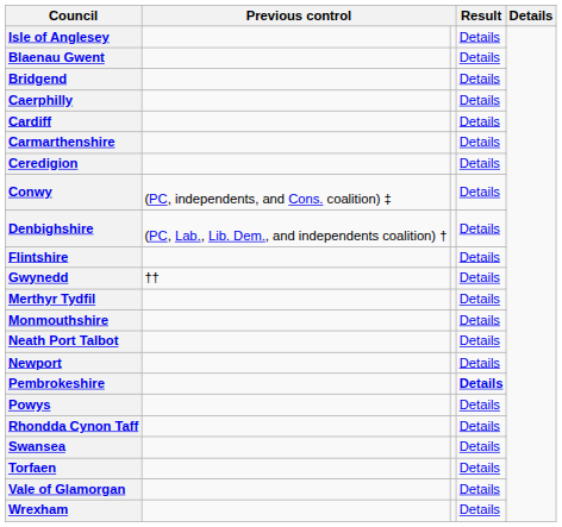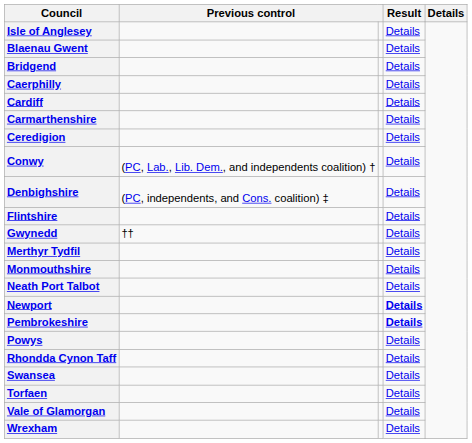 <table class="wikitable sortable">
 <tr>
 <th scope="col">Council</th>
 <th scope="col" colspan=2>Previous control</th>
 <th scope="col" colspan=2>Result</th>
 <th scope="col" class="unsortable">Details</th>
 </tr>
 <tr>
 <th scope="row" style="text-align: left;"><a href='#'>Isle of Anglesey</a></th>
 <td></td>
 <td></td>
 <td><a href='#'>Details</a></td>
 </tr>
 <tr>
 <th scope="row" style="text-align: left;"><a href='#'>Blaenau Gwent</a></th>
 <td></td>
 <td></td>
 <td><a href='#'>Details</a></td>
 </tr>
 <tr>
 <th scope="row" style="text-align: left;"><a href='#'>Bridgend</a></th>
 <td></td>
 <td></td>
 <td><a href='#'>Details</a></td>
 </tr>
 <tr>
 <th scope="row" style="text-align: left;"><a href='#'>Caerphilly</a></th>
 <td></td>
 <td></td>
 <td><a href='#'>Details</a></td>
 </tr>
 <tr>
 <th scope="row" style="text-align: left;"><a href='#'>Cardiff</a></th>
 <td></td>
 <td></td>
 <td><a href='#'>Details</a></td>
 </tr>
 <tr>
 <th scope="row" style="text-align: left;"><a href='#'>Carmarthenshire</a></th>
 <td></td>
 <td></td>
 <td><a href='#'>Details</a></td>
 </tr>
 <tr>
 <th scope="row" style="text-align: left;"><a href='#'>Ceredigion</a></th>
 <td></td>
 <td></td>
 <td><a href='#'>Details</a></td>
 </tr>
 <tr>
 <th scope="row" style="text-align: left;"><a href='#'>Conwy</a></th>
-<td> <br>(<a href='#'>PC</a>, independents, and <a href='#'>Cons.</a> coalition) ‡</td>
+<td> <br>(<a href='#'>PC</a>, <a href='#'>Lab.</a>, <a href='#'>Lib. Dem.</a>, and independents coalition) †</td>
 <td></td>
 <td><a href='#'>Details</a></td>
 </tr>
 <tr>
 <th scope="row" style="text-align: left;"><a href='#'>Denbighshire</a></th>
-<td> <br>(<a href='#'>PC</a>, <a href='#'>Lab.</a>, <a href='#'>Lib. Dem.</a>, and independents coalition) †</td>
+<td> <br>(<a href='#'>PC</a>, independents, and <a href='#'>Cons.</a> coalition) ‡</td>
 <td></td>
 <td><a href='#'>Details</a></td>
 </tr>
 <tr>
 <th scope="row" style="text-align: left;"><a href='#'>Flintshire</a></th>
 <td></td>
 <td></td>
 <td><a href='#'>Details</a></td>
 </tr>
 <tr>
 <th scope="row" style="text-align: left;"><a href='#'>Gwynedd</a></th>
 <td>††</td>
 <td></td>
 <td><a href='#'>Details</a></td>
 </tr>
 <tr>
 <th scope="row" style="text-align: left;"><a href='#'>Merthyr Tydfil</a></th>
 <td></td>
 <td></td>
 <td><a href='#'>Details</a></td>
 </tr>
 <tr>
 <th scope="row" style="text-align: left;"><a href='#'>Monmouthshire</a></th>
 <td></td>
 <td></td>
 <td><a href='#'>Details</a></td>
 </tr>
 <tr>
 <th scope="row" style="text-align: left;"><a href='#'>Neath Port Talbot</a></th>
 <td></td>
 <td></td>
 <td><a href='#'>Details</a></td>
 </tr>
 <tr>
 <th scope="row" style="text-align: left;"><a href='#'>Newport</a></th>
 <td></td>
 <td></td>
-<td><a href='#'>Details</a></td>
+<td><strong><a href='#'>Details</a></strong></td>
 </tr>
 <tr>
 <th scope="row" style="text-align: left;"><a href='#'>Pembrokeshire</a></th>
 <td></td>
 <td></td>
 <td><strong><a href='#'>Details</a></strong></td>
 </tr>
 <tr>
 <th scope="row" style="text-align: left;"><a href='#'>Powys</a></th>
 <td></td>
 <td></td>
 <td><a href='#'>Details</a></td>
 </tr>
 <tr>
 <th scope="row" style="text-align: left;"><a href='#'>Rhondda Cynon Taff</a></th>
 <td></td>
 <td></td>
 <td><a href='#'>Details</a></td>
 </tr>
 <tr>
 <th scope="row" style="text-align: left;"><a href='#'>Swansea</a></th>
 <td></td>
 <td></td>
 <td><a href='#'>Details</a></td>
 </tr>
 <tr>
 <th scope="row" style="text-align: left;"><a href='#'>Torfaen</a></th>
 <td></td>
 <td></td>
 <td><a href='#'>Details</a></td>
 </tr>
 <tr>
 <th scope="row" style="text-align: left;"><a href='#'>Vale of Glamorgan</a></th>
 <td></td>
 <td></td>
 <td><a href='#'>Details</a></td>
 </tr>
 <tr>
 <th scope="row" style="text-align: left;"><a href='#'>Wrexham</a></th>
 <td></td>
 <td></td>
 <td><a href='#'>Details</a></td>
 </tr>
 </table>
